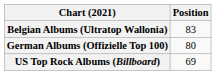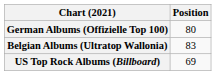 <table class="wikitable sortable plainrowheaders" style="text-align:center">
 <tr>
 <th scope="col">Chart (2021)</th>
 <th scope="col">Position</th>
 </tr>
 <tr>
+<th scope="row">German Albums (Offizielle Top 100)</th>
+<td>80</td>
+</tr>
+<tr>
 <th scope="row">Belgian Albums (Ultratop Wallonia)</th>
 <td>83</td>
-</tr>
-<tr>
-<th scope="row">German Albums (Offizielle Top 100)</th>
-<td>80</td>
 </tr>
 <tr>
 <th scope="row">US Top Rock Albums (<em>Billboard</em>)</th>
 <td>69</td>
 </tr>
 </table>
